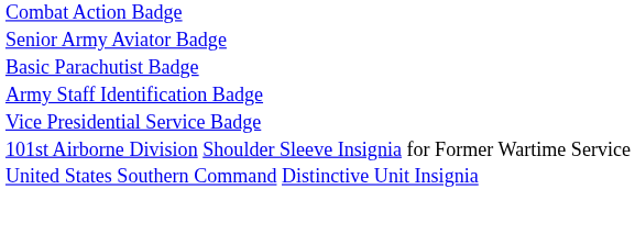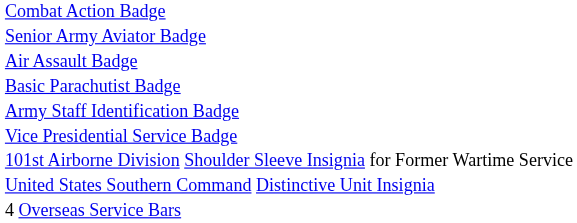 <table>
 <tr>
 <td></td>
 <td><a href='#'>Combat Action Badge</a></td>
 </tr>
 <tr>
 <td></td>
 <td><a href='#'>Senior Army Aviator Badge</a></td>
+</tr>
+<tr>
+<td></td>
+<td><a href='#'>Air Assault Badge</a></td>
 </tr>
 <tr>
 <td></td>
 <td><a href='#'>Basic Parachutist Badge</a></td>
 </tr>
 <tr>
 <td></td>
 <td><a href='#'>Army Staff Identification Badge</a></td>
 </tr>
 <tr>
 <td></td>
 <td><a href='#'>Vice Presidential Service Badge</a></td>
 </tr>
 <tr>
 <td></td>
 <td><a href='#'>101st Airborne Division</a> <a href='#'>Shoulder Sleeve Insignia</a> for Former Wartime Service</td>
 </tr>
 <tr>
 <td></td>
 <td><a href='#'>United States Southern Command</a> <a href='#'>Distinctive Unit Insignia</a></td>
 </tr>
+<tr>
+<td></td>
+<td>4 <a href='#'>Overseas Service Bars</a></td>
+</tr>
 </table>
